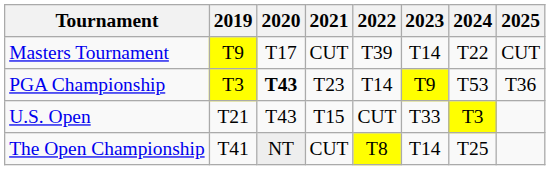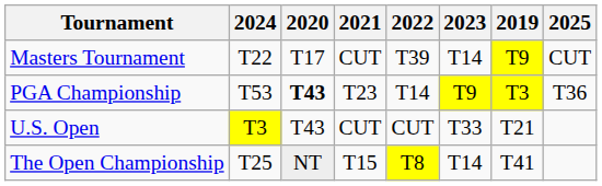 <table class="wikitable" style="font-size:95%;text-align:center;">
 <tr>
 <th>Tournament</th>
-<th>2019</th>
+<th>2024</th>
 <th>2020</th>
 <th>2021</th>
 <th>2022</th>
 <th>2023</th>
-<th>2024</th>
+<th>2019</th>
 <th>2025</th>
 </tr>
 <tr>
 <td align=left><a href='#'>Masters Tournament</a></td>
-<td style="background:yellow;">T9</td>
+<td>T22</td>
 <td>T17</td>
 <td>CUT</td>
 <td>T39</td>
 <td>T14</td>
-<td>T22</td>
+<td style="background:yellow;">T9</td>
 <td>CUT</td>
 </tr>
 <tr>
 <td align=left><a href='#'>PGA Championship</a></td>
-<td style="background:yellow;">T3</td>
+<td>T53</td>
 <td><strong>T43</strong></td>
 <td>T23</td>
 <td>T14</td>
 <td style="background:yellow;">T9</td>
-<td>T53</td>
+<td style="background:yellow;">T3</td>
 <td>T36</td>
 </tr>
 <tr>
 <td align=left><a href='#'>U.S. Open</a></td>
-<td>T21</td>
+<td style="background:yellow;">T3</td>
 <td>T43</td>
-<td>T15</td>
+<td>CUT</td>
 <td>CUT</td>
 <td>T33</td>
-<td style="background:yellow;">T3</td>
+<td>T21</td>
 <td></td>
 </tr>
 <tr>
 <td align=left><a href='#'>The Open Championship</a></td>
-<td>T41</td>
+<td>T25</td>
 <td style="background:#eeeeee;">NT</td>
-<td>CUT</td>
+<td>T15</td>
 <td style="background:yellow;">T8</td>
 <td>T14</td>
-<td>T25</td>
+<td>T41</td>
 <td></td>
 </tr>
 </table>
